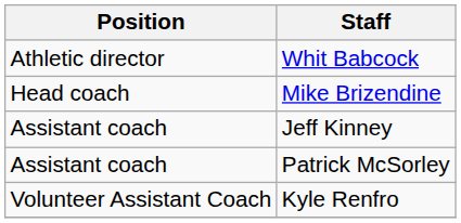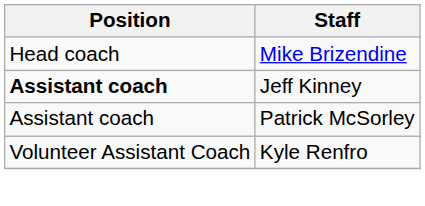 <table class="wikitable">
 <tr>
 <th>Position</th>
 <th>Staff</th>
 </tr>
 <tr>
-<td>Athletic director</td>
-<td><a href='#'>Whit Babcock</a></td>
-</tr>
-<tr>
 <td>Head coach</td>
 <td><a href='#'>Mike Brizendine</a></td>
 </tr>
 <tr>
-<td>Assistant coach</td>
+<td><strong>Assistant coach</strong></td>
 <td>Jeff Kinney</td>
 </tr>
 <tr>
 <td>Assistant coach</td>
 <td>Patrick McSorley</td>
 </tr>
 <tr>
 <td>Volunteer Assistant Coach</td>
 <td>Kyle Renfro</td>
 </tr>
 <tr>
 </tr>
 </table>
